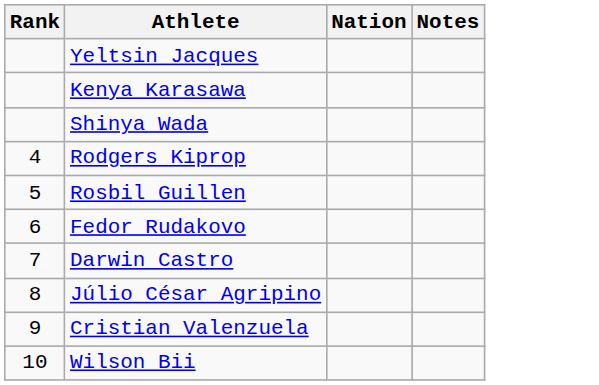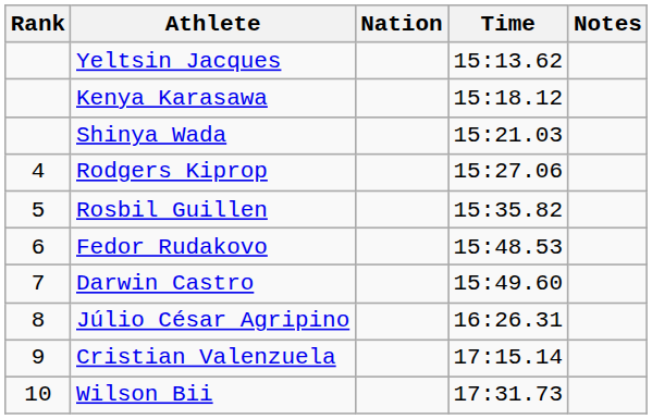 <table class="wikitable sortable" style="text-align:center">
 <tr>
 <th>Rank</th>
 <th>Athlete</th>
 <th>Nation</th>
+<th>Time</th>
 <th>Notes</th>
 </tr>
 <tr>
 <td></td>
 <td align="left"><a href='#'>Yeltsin Jacques</a></td>
 <td align="left"></td>
+<td>15:13.62</td>
 <td></td>
 </tr>
 <tr>
 <td></td>
 <td align="left"><a href='#'>Kenya Karasawa</a></td>
 <td align="left"></td>
+<td>15:18.12</td>
 <td></td>
 </tr>
 <tr>
 <td></td>
 <td align="left"><a href='#'>Shinya Wada</a></td>
 <td align="left"></td>
+<td>15:21.03</td>
 <td></td>
 </tr>
 <tr>
 <td>4</td>
 <td align="left"><a href='#'>Rodgers Kiprop</a></td>
 <td align="left"></td>
+<td>15:27.06</td>
 <td></td>
 </tr>
 <tr>
 <td>5</td>
 <td align="left"><a href='#'>Rosbil Guillen</a></td>
 <td align="left"></td>
+<td>15:35.82</td>
 <td></td>
 </tr>
 <tr>
 <td>6</td>
 <td align="left"><a href='#'>Fedor Rudakovo</a></td>
 <td align="left"></td>
+<td>15:48.53</td>
 <td></td>
 </tr>
 <tr>
 <td>7</td>
 <td align="left"><a href='#'>Darwin Castro</a></td>
 <td align="left"></td>
+<td>15:49.60</td>
 <td></td>
 </tr>
 <tr>
 <td>8</td>
 <td align="left"><a href='#'>Júlio César Agripino</a></td>
 <td align="left"></td>
+<td>16:26.31</td>
 <td></td>
 </tr>
 <tr>
 <td>9</td>
 <td align="left"><a href='#'>Cristian Valenzuela</a></td>
 <td align="left"></td>
+<td>17:15.14</td>
 <td></td>
 </tr>
 <tr>
 <td>10</td>
 <td align="left"><a href='#'>Wilson Bii</a></td>
 <td align="left"></td>
+<td>17:31.73</td>
 <td></td>
 </tr>
 </table>
